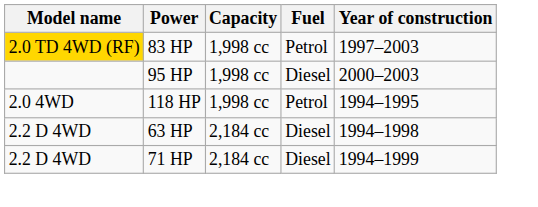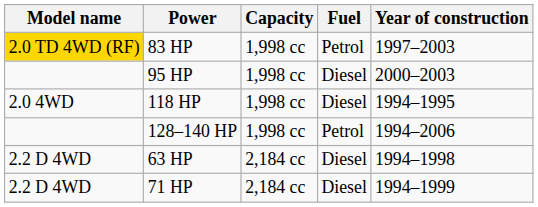 <table class="wikitable">
 <tr>
 <th>Model name</th>
 <th>Power</th>
 <th>Capacity</th>
 <th>Fuel</th>
 <th>Year of construction</th>
 </tr>
 <tr>
 <td style="background: gold;">2.0 TD 4WD (RF)</td>
 <td>83 HP</td>
 <td>1,998 cc</td>
 <td>Petrol</td>
 <td>1997–2003</td>
 </tr>
 <tr>
 <td></td>
 <td>95 HP</td>
 <td>1,998 cc</td>
 <td>Diesel</td>
 <td>2000–2003</td>
 </tr>
 <tr>
 <td>2.0 4WD</td>
 <td>118 HP</td>
 <td>1,998 cc</td>
+<td>Diesel</td>
+<td>1994–1995</td>
+</tr>
+<tr>
+<td></td>
+<td>128–140 HP</td>
+<td>1,998 cc</td>
 <td>Petrol</td>
-<td>1994–1995</td>
+<td>1994–2006</td>
 </tr>
 <tr>
 <td>2.2 D 4WD</td>
 <td>63 HP</td>
 <td>2,184 cc</td>
 <td>Diesel</td>
 <td>1994–1998</td>
 </tr>
 <tr>
 <td>2.2 D 4WD</td>
 <td>71 HP</td>
 <td>2,184 cc</td>
 <td>Diesel</td>
 <td>1994–1999</td>
 </tr>
 </table>
